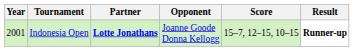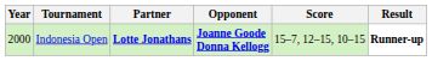 <table class="sortable wikitable" style="font-size: 90%;">
 <tr>
 <th>Year</th>
 <th>Tournament</th>
 <th>Partner</th>
 <th>Opponent</th>
 <th>Score</th>
 <th>Result</th>
 </tr>
 <tr style="background:#D4F1C5">
-<td align="center">2001</td>
+<td align="center">2000</td>
 <td align="left"><a href='#'>Indonesia Open</a></td>
 <td align="left"><strong> <a href='#'>Lotte Jonathans</a></strong></td>
-<td align="left"> <a href='#'>Joanne Goode</a><br> <a href='#'>Donna Kellogg</a></td>
+<td align="left"><strong> <a href='#'>Joanne Goode</a><br> <a href='#'>Donna Kellogg</a></strong></td>
 <td align="left">15–7, 12–15, 10–15</td>
 <td style="text-align:left; background:white"> <strong>Runner-up</strong></td>
 </tr>
 </table>
